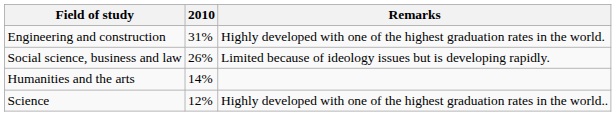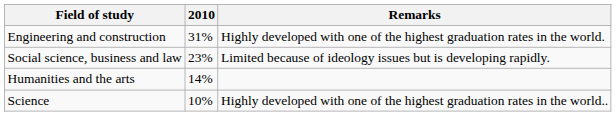 <table class="wikitable">
 <tr>
 <th>Field of study</th>
 <th>2010</th>
 <th>Remarks</th>
 </tr>
 <tr>
 <td>Engineering and construction</td>
 <td>31%</td>
 <td>Highly developed with one of the highest graduation rates in the world.</td>
 </tr>
 <tr>
 <td>Social science, business and law</td>
-<td>26%</td>
+<td>23%</td>
 <td>Limited because of ideology issues but is developing rapidly.</td>
 </tr>
 <tr>
 <td>Humanities and the arts</td>
 <td>14%</td>
 <td></td>
 </tr>
 <tr>
 <td>Science</td>
-<td>12%</td>
+<td>10%</td>
 <td>Highly developed with one of the highest graduation rates in the world..</td>
 </tr>
 </table>
